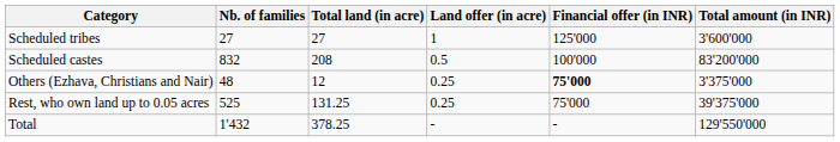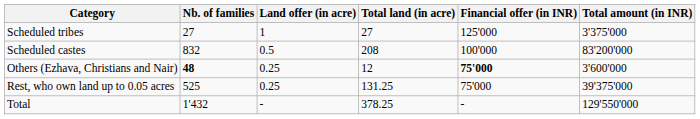 <table class="wikitable">
 <tr>
 <th>Category</th>
 <th>Nb. of families</th>
+<th>Land offer (in acre)</th>
 <th>Total land (in acre)</th>
-<th>Land offer (in acre)</th>
 <th>Financial offer (in INR)</th>
 <th>Total amount (in INR)</th>
 </tr>
 <tr>
 <td>Scheduled tribes</td>
 <td>27</td>
+<td>1</td>
 <td>27</td>
-<td>1</td>
 <td>125'000</td>
-<td>3'600'000</td>
+<td>3'375'000</td>
 </tr>
 <tr>
 <td>Scheduled castes</td>
 <td>832</td>
+<td>0.5</td>
 <td>208</td>
-<td>0.5</td>
 <td>100'000</td>
 <td>83'200'000</td>
 </tr>
 <tr>
 <td>Others (Ezhava, Christians and Nair)</td>
-<td>48</td>
+<td><strong>48</strong></td>
+<td>0.25</td>
 <td>12</td>
-<td>0.25</td>
 <td><strong>75'000</strong></td>
-<td>3'375'000</td>
+<td>3'600'000</td>
 </tr>
 <tr>
 <td>Rest, who own land up to 0.05 acres</td>
 <td>525</td>
+<td>0.25</td>
 <td>131.25</td>
-<td>0.25</td>
 <td>75'000</td>
 <td>39'375'000</td>
 </tr>
 <tr>
 <td>Total</td>
 <td>1'432</td>
+<td>-</td>
 <td>378.25</td>
-<td>-</td>
 <td>-</td>
 <td>129'550'000</td>
 </tr>
 </table>
